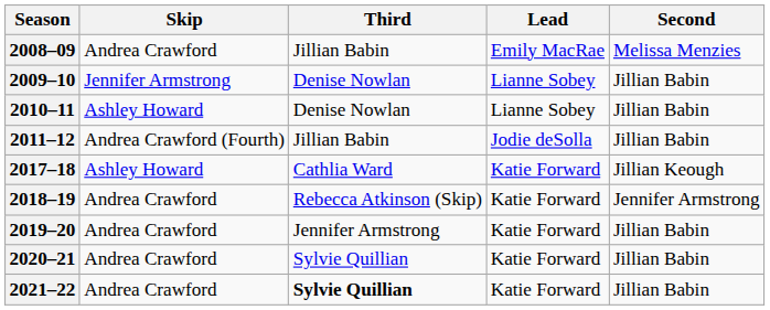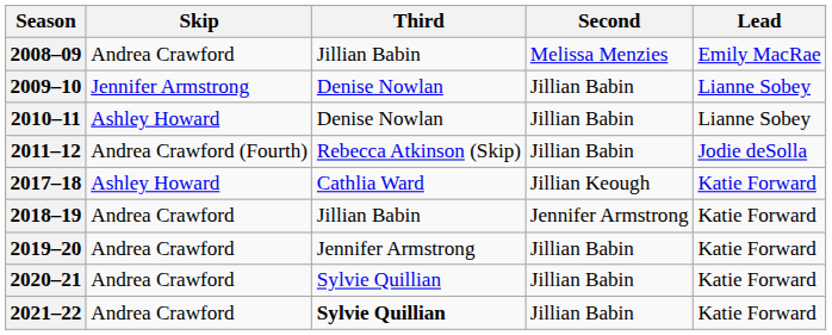 <table class="wikitable">
 <tr>
 <th scope="col">Season</th>
 <th scope="col">Skip</th>
 <th scope="col">Third</th>
+<th scope="col">Second</th>
 <th scope="col">Lead</th>
-<th scope="col">Second</th>
 </tr>
 <tr>
 <th scope="row">2008–09</th>
 <td>Andrea Crawford</td>
 <td>Jillian Babin</td>
+<td><a href='#'>Melissa Menzies</a></td>
 <td><a href='#'>Emily MacRae</a></td>
-<td><a href='#'>Melissa Menzies</a></td>
 </tr>
 <tr>
 <th scope="row">2009–10</th>
 <td><a href='#'>Jennifer Armstrong</a></td>
 <td><a href='#'>Denise Nowlan</a></td>
+<td>Jillian Babin</td>
 <td><a href='#'>Lianne Sobey</a></td>
-<td>Jillian Babin</td>
 </tr>
 <tr>
 <th scope="row">2010–11</th>
 <td><a href='#'>Ashley Howard</a></td>
 <td>Denise Nowlan</td>
+<td>Jillian Babin</td>
 <td>Lianne Sobey</td>
-<td>Jillian Babin</td>
 </tr>
 <tr>
 <th scope="row">2011–12</th>
 <td>Andrea Crawford (Fourth)</td>
+<td><a href='#'>Rebecca Atkinson</a> (Skip)</td>
 <td>Jillian Babin</td>
 <td><a href='#'>Jodie deSolla</a></td>
-<td>Jillian Babin</td>
 </tr>
 <tr>
 <th scope="row">2017–18</th>
 <td><a href='#'>Ashley Howard</a></td>
 <td><a href='#'>Cathlia Ward</a></td>
+<td>Jillian Keough</td>
 <td><a href='#'>Katie Forward</a></td>
-<td>Jillian Keough</td>
 </tr>
 <tr>
 <th scope="row">2018–19</th>
 <td>Andrea Crawford</td>
-<td><a href='#'>Rebecca Atkinson</a> (Skip)</td>
+<td>Jillian Babin</td>
+<td>Jennifer Armstrong</td>
 <td>Katie Forward</td>
-<td>Jennifer Armstrong</td>
 </tr>
 <tr>
 <th scope="row">2019–20</th>
 <td>Andrea Crawford</td>
 <td>Jennifer Armstrong</td>
+<td>Jillian Babin</td>
 <td>Katie Forward</td>
-<td>Jillian Babin</td>
 </tr>
 <tr>
 <th scope="row">2020–21</th>
 <td>Andrea Crawford</td>
 <td><a href='#'>Sylvie Quillian</a></td>
+<td>Jillian Babin</td>
 <td>Katie Forward</td>
-<td>Jillian Babin</td>
 </tr>
 <tr>
 <th scope="row">2021–22</th>
 <td>Andrea Crawford</td>
 <td><strong>Sylvie Quillian</strong></td>
+<td>Jillian Babin</td>
 <td>Katie Forward</td>
-<td>Jillian Babin</td>
 </tr>
 </table>
